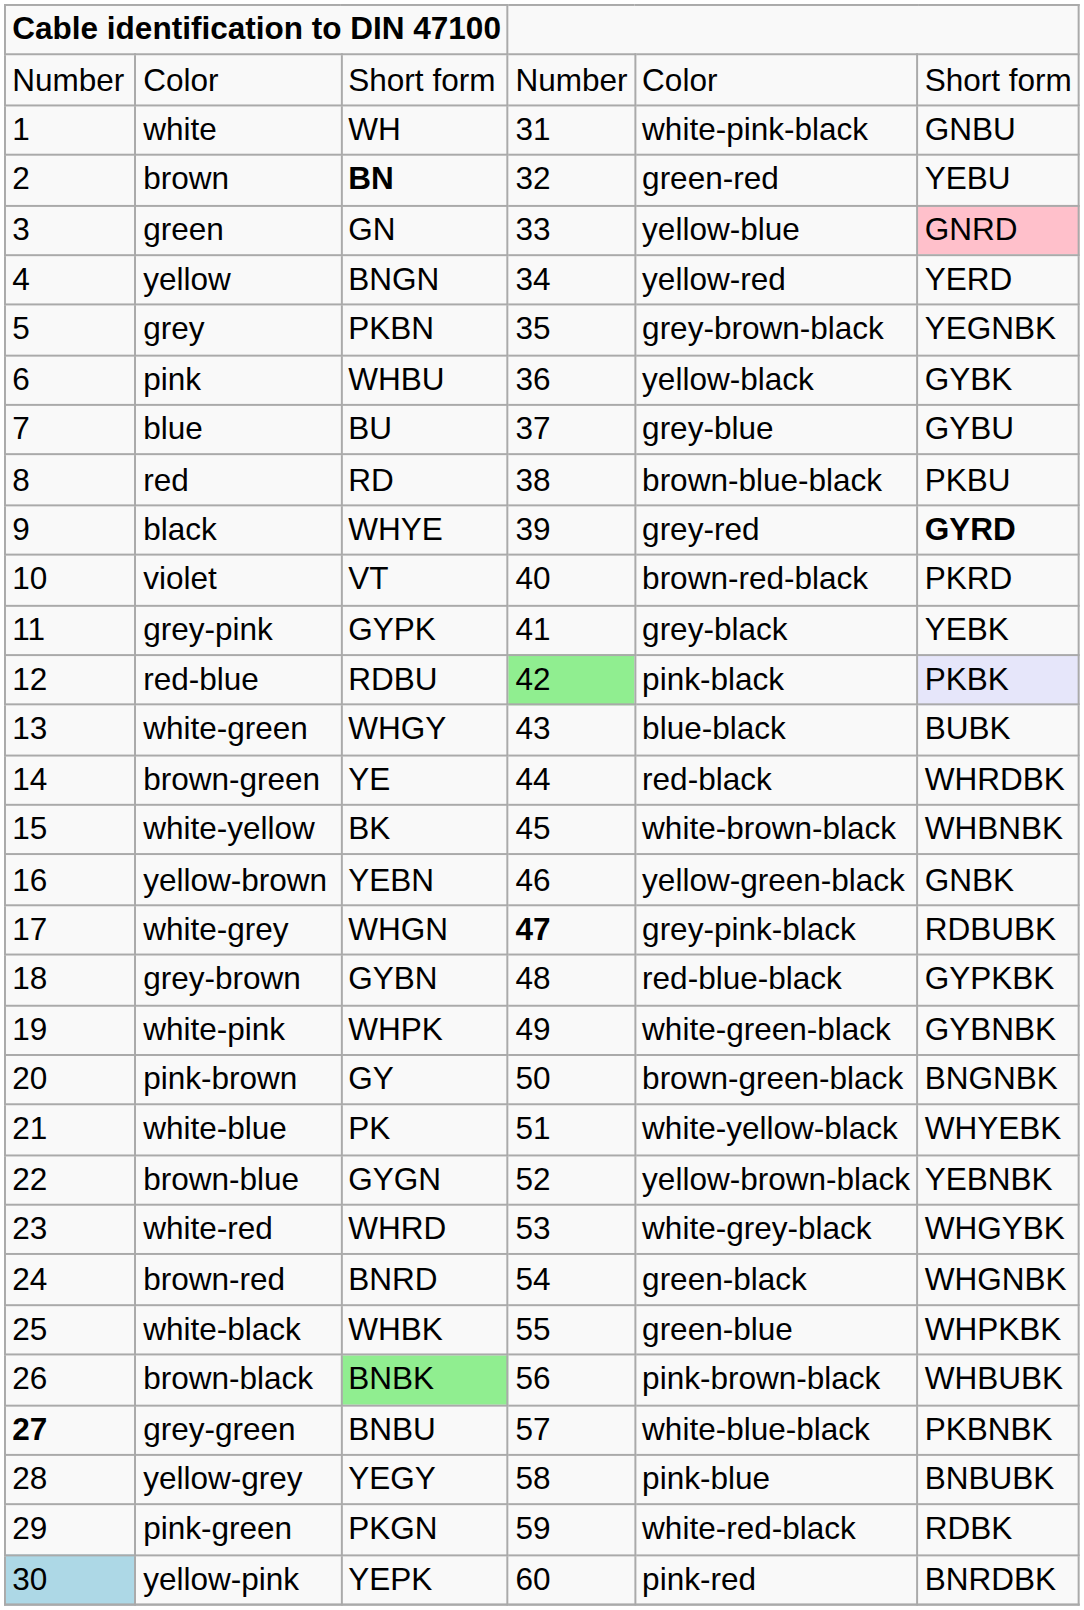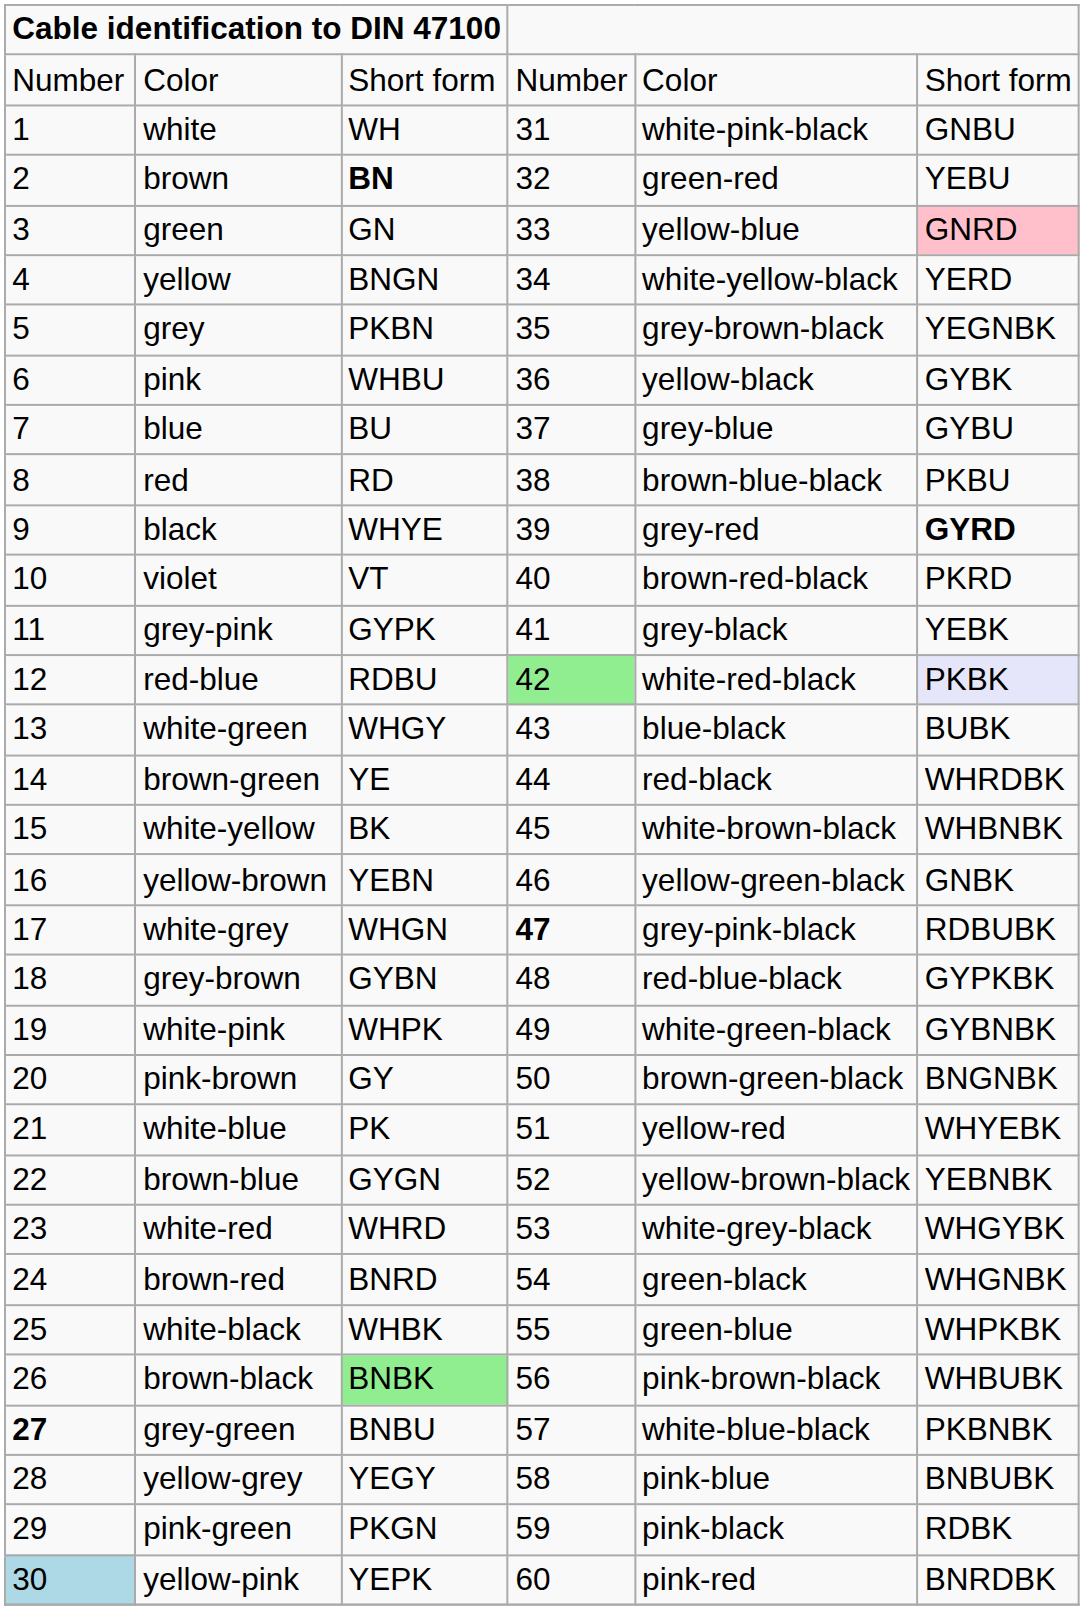 <table class="wikitable">
 <tr ->
 <td colspan=3><strong>Cable identification to DIN 47100</strong></td>
 </tr>
 <tr ->
 <td>Number</td>
 <td>Color</td>
 <td>Short form</td>
 <td>Number</td>
 <td>Color</td>
 <td>Short form</td>
 </tr>
 <tr ->
 <td>1</td>
 <td>white</td>
 <td>WH</td>
 <td>31</td>
 <td>white-pink-black</td>
 <td>GNBU</td>
 </tr>
 <tr ->
 <td>2</td>
 <td>brown</td>
 <td><strong>BN</strong></td>
 <td>32</td>
 <td>green-red</td>
 <td>YEBU</td>
 </tr>
 <tr ->
 <td>3</td>
 <td>green</td>
 <td>GN</td>
 <td>33</td>
 <td>yellow-blue</td>
 <td style="background: pink;">GNRD</td>
 </tr>
 <tr ->
 <td>4</td>
 <td>yellow</td>
 <td>BNGN</td>
 <td>34</td>
-<td>yellow-red</td>
+<td>white-yellow-black</td>
 <td>YERD</td>
 </tr>
 <tr ->
 <td>5</td>
 <td>grey</td>
 <td>PKBN</td>
 <td>35</td>
 <td>grey-brown-black</td>
 <td>YEGNBK</td>
 </tr>
 <tr ->
 <td>6</td>
 <td>pink</td>
 <td>WHBU</td>
 <td>36</td>
 <td>yellow-black</td>
 <td>GYBK</td>
 </tr>
 <tr ->
 <td>7</td>
 <td>blue</td>
 <td>BU</td>
 <td>37</td>
 <td>grey-blue</td>
 <td>GYBU</td>
 </tr>
 <tr ->
 <td>8</td>
 <td>red</td>
 <td>RD</td>
 <td>38</td>
 <td>brown-blue-black</td>
 <td>PKBU</td>
 </tr>
 <tr ->
 <td>9</td>
 <td>black</td>
 <td>WHYE</td>
 <td>39</td>
 <td>grey-red</td>
 <td><strong>GYRD</strong></td>
 </tr>
 <tr ->
 <td>10</td>
 <td>violet</td>
 <td>VT</td>
 <td>40</td>
 <td>brown-red-black</td>
 <td>PKRD</td>
 </tr>
 <tr ->
 <td>11</td>
 <td>grey-pink</td>
 <td>GYPK</td>
 <td>41</td>
 <td>grey-black</td>
 <td>YEBK</td>
 </tr>
 <tr ->
 <td>12</td>
 <td>red-blue</td>
 <td>RDBU</td>
 <td style="background: lightgreen;">42</td>
-<td>pink-black</td>
+<td>white-red-black</td>
 <td style="background: lavender;">PKBK</td>
 </tr>
 <tr ->
 <td>13</td>
 <td>white-green</td>
 <td>WHGY</td>
 <td>43</td>
 <td>blue-black</td>
 <td>BUBK</td>
 </tr>
 <tr ->
 <td>14</td>
 <td>brown-green</td>
 <td>YE</td>
 <td>44</td>
 <td>red-black</td>
 <td>WHRDBK</td>
 </tr>
 <tr ->
 <td>15</td>
 <td>white-yellow</td>
 <td>BK</td>
 <td>45</td>
 <td>white-brown-black</td>
 <td>WHBNBK</td>
 </tr>
 <tr ->
 <td>16</td>
 <td>yellow-brown</td>
 <td>YEBN</td>
 <td>46</td>
 <td>yellow-green-black</td>
 <td>GNBK</td>
 </tr>
 <tr ->
 <td>17</td>
 <td>white-grey</td>
 <td>WHGN</td>
 <td><strong>47</strong></td>
 <td>grey-pink-black</td>
 <td>RDBUBK</td>
 </tr>
 <tr ->
 <td>18</td>
 <td>grey-brown</td>
 <td>GYBN</td>
 <td>48</td>
 <td>red-blue-black</td>
 <td>GYPKBK</td>
 </tr>
 <tr ->
 <td>19</td>
 <td>white-pink</td>
 <td>WHPK</td>
 <td>49</td>
 <td>white-green-black</td>
 <td>GYBNBK</td>
 </tr>
 <tr ->
 <td>20</td>
 <td>pink-brown</td>
 <td>GY</td>
 <td>50</td>
 <td>brown-green-black</td>
 <td>BNGNBK</td>
 </tr>
 <tr ->
 <td>21</td>
 <td>white-blue</td>
 <td>PK</td>
 <td>51</td>
-<td>white-yellow-black</td>
+<td>yellow-red</td>
 <td>WHYEBK</td>
 </tr>
 <tr ->
 <td>22</td>
 <td>brown-blue</td>
 <td>GYGN</td>
 <td>52</td>
 <td>yellow-brown-black</td>
 <td>YEBNBK</td>
 </tr>
 <tr ->
 <td>23</td>
 <td>white-red</td>
 <td>WHRD</td>
 <td>53</td>
 <td>white-grey-black</td>
 <td>WHGYBK</td>
 </tr>
 <tr ->
 <td>24</td>
 <td>brown-red</td>
 <td>BNRD</td>
 <td>54</td>
 <td>green-black</td>
 <td>WHGNBK</td>
 </tr>
 <tr ->
 <td>25</td>
 <td>white-black</td>
 <td>WHBK</td>
 <td>55</td>
 <td>green-blue</td>
 <td>WHPKBK</td>
 </tr>
 <tr ->
 <td>26</td>
 <td>brown-black</td>
 <td style="background: lightgreen;">BNBK</td>
 <td>56</td>
 <td>pink-brown-black</td>
 <td>WHBUBK</td>
 </tr>
 <tr ->
 <td><strong>27</strong></td>
 <td>grey-green</td>
 <td>BNBU</td>
 <td>57</td>
 <td>white-blue-black</td>
 <td>PKBNBK</td>
 </tr>
 <tr ->
 <td>28</td>
 <td>yellow-grey</td>
 <td>YEGY</td>
 <td>58</td>
 <td>pink-blue</td>
 <td>BNBUBK</td>
 </tr>
 <tr ->
 <td>29</td>
 <td>pink-green</td>
 <td>PKGN</td>
 <td>59</td>
-<td>white-red-black</td>
+<td>pink-black</td>
 <td>RDBK</td>
 </tr>
 <tr ->
 <td style="background: lightblue;">30</td>
 <td>yellow-pink</td>
 <td>YEPK</td>
 <td>60</td>
 <td>pink-red</td>
 <td>BNRDBK</td>
 </tr>
 <tr ->
 </tr>
 </table>
